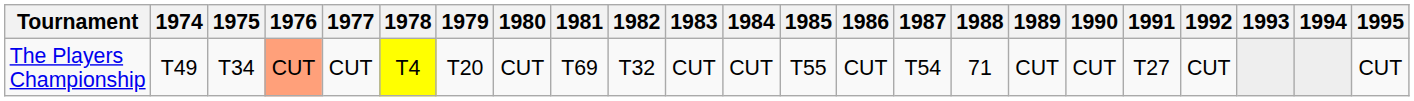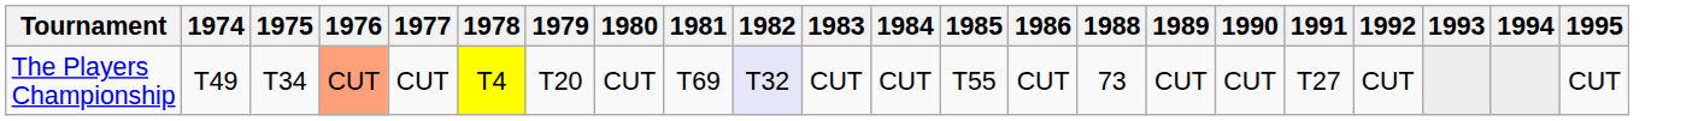 <table class="wikitable" style="font-size:95%;text-align:center;">
 <tr>
 <th>Tournament</th>
 <th>1974</th>
 <th>1975</th>
 <th>1976</th>
 <th>1977</th>
 <th>1978</th>
 <th>1979</th>
 <th>1980</th>
 <th>1981</th>
 <th>1982</th>
 <th>1983</th>
 <th>1984</th>
 <th>1985</th>
 <th>1986</th>
-<th>1987</th>
 <th>1988</th>
 <th>1989</th>
 <th>1990</th>
 <th>1991</th>
 <th>1992</th>
 <th>1993</th>
 <th>1994</th>
 <th>1995</th>
 </tr>
 <tr>
 <td align=left><a href='#'>The Players Championship</a></td>
 <td>T49</td>
 <td>T34</td>
 <td style="background: lightsalmon;">CUT</td>
 <td>CUT</td>
 <td style="background:yellow;">T4</td>
 <td>T20</td>
 <td>CUT</td>
 <td>T69</td>
-<td>T32</td>
+<td style="background: lavender;">T32</td>
 <td>CUT</td>
 <td>CUT</td>
 <td>T55</td>
 <td>CUT</td>
-<td>T54</td>
-<td>71</td>
+<td>73</td>
 <td>CUT</td>
 <td>CUT</td>
 <td>T27</td>
 <td>CUT</td>
 <td style="background:#eeeeee;"></td>
 <td style="background:#eeeeee;"></td>
 <td>CUT</td>
 </tr>
 </table>
